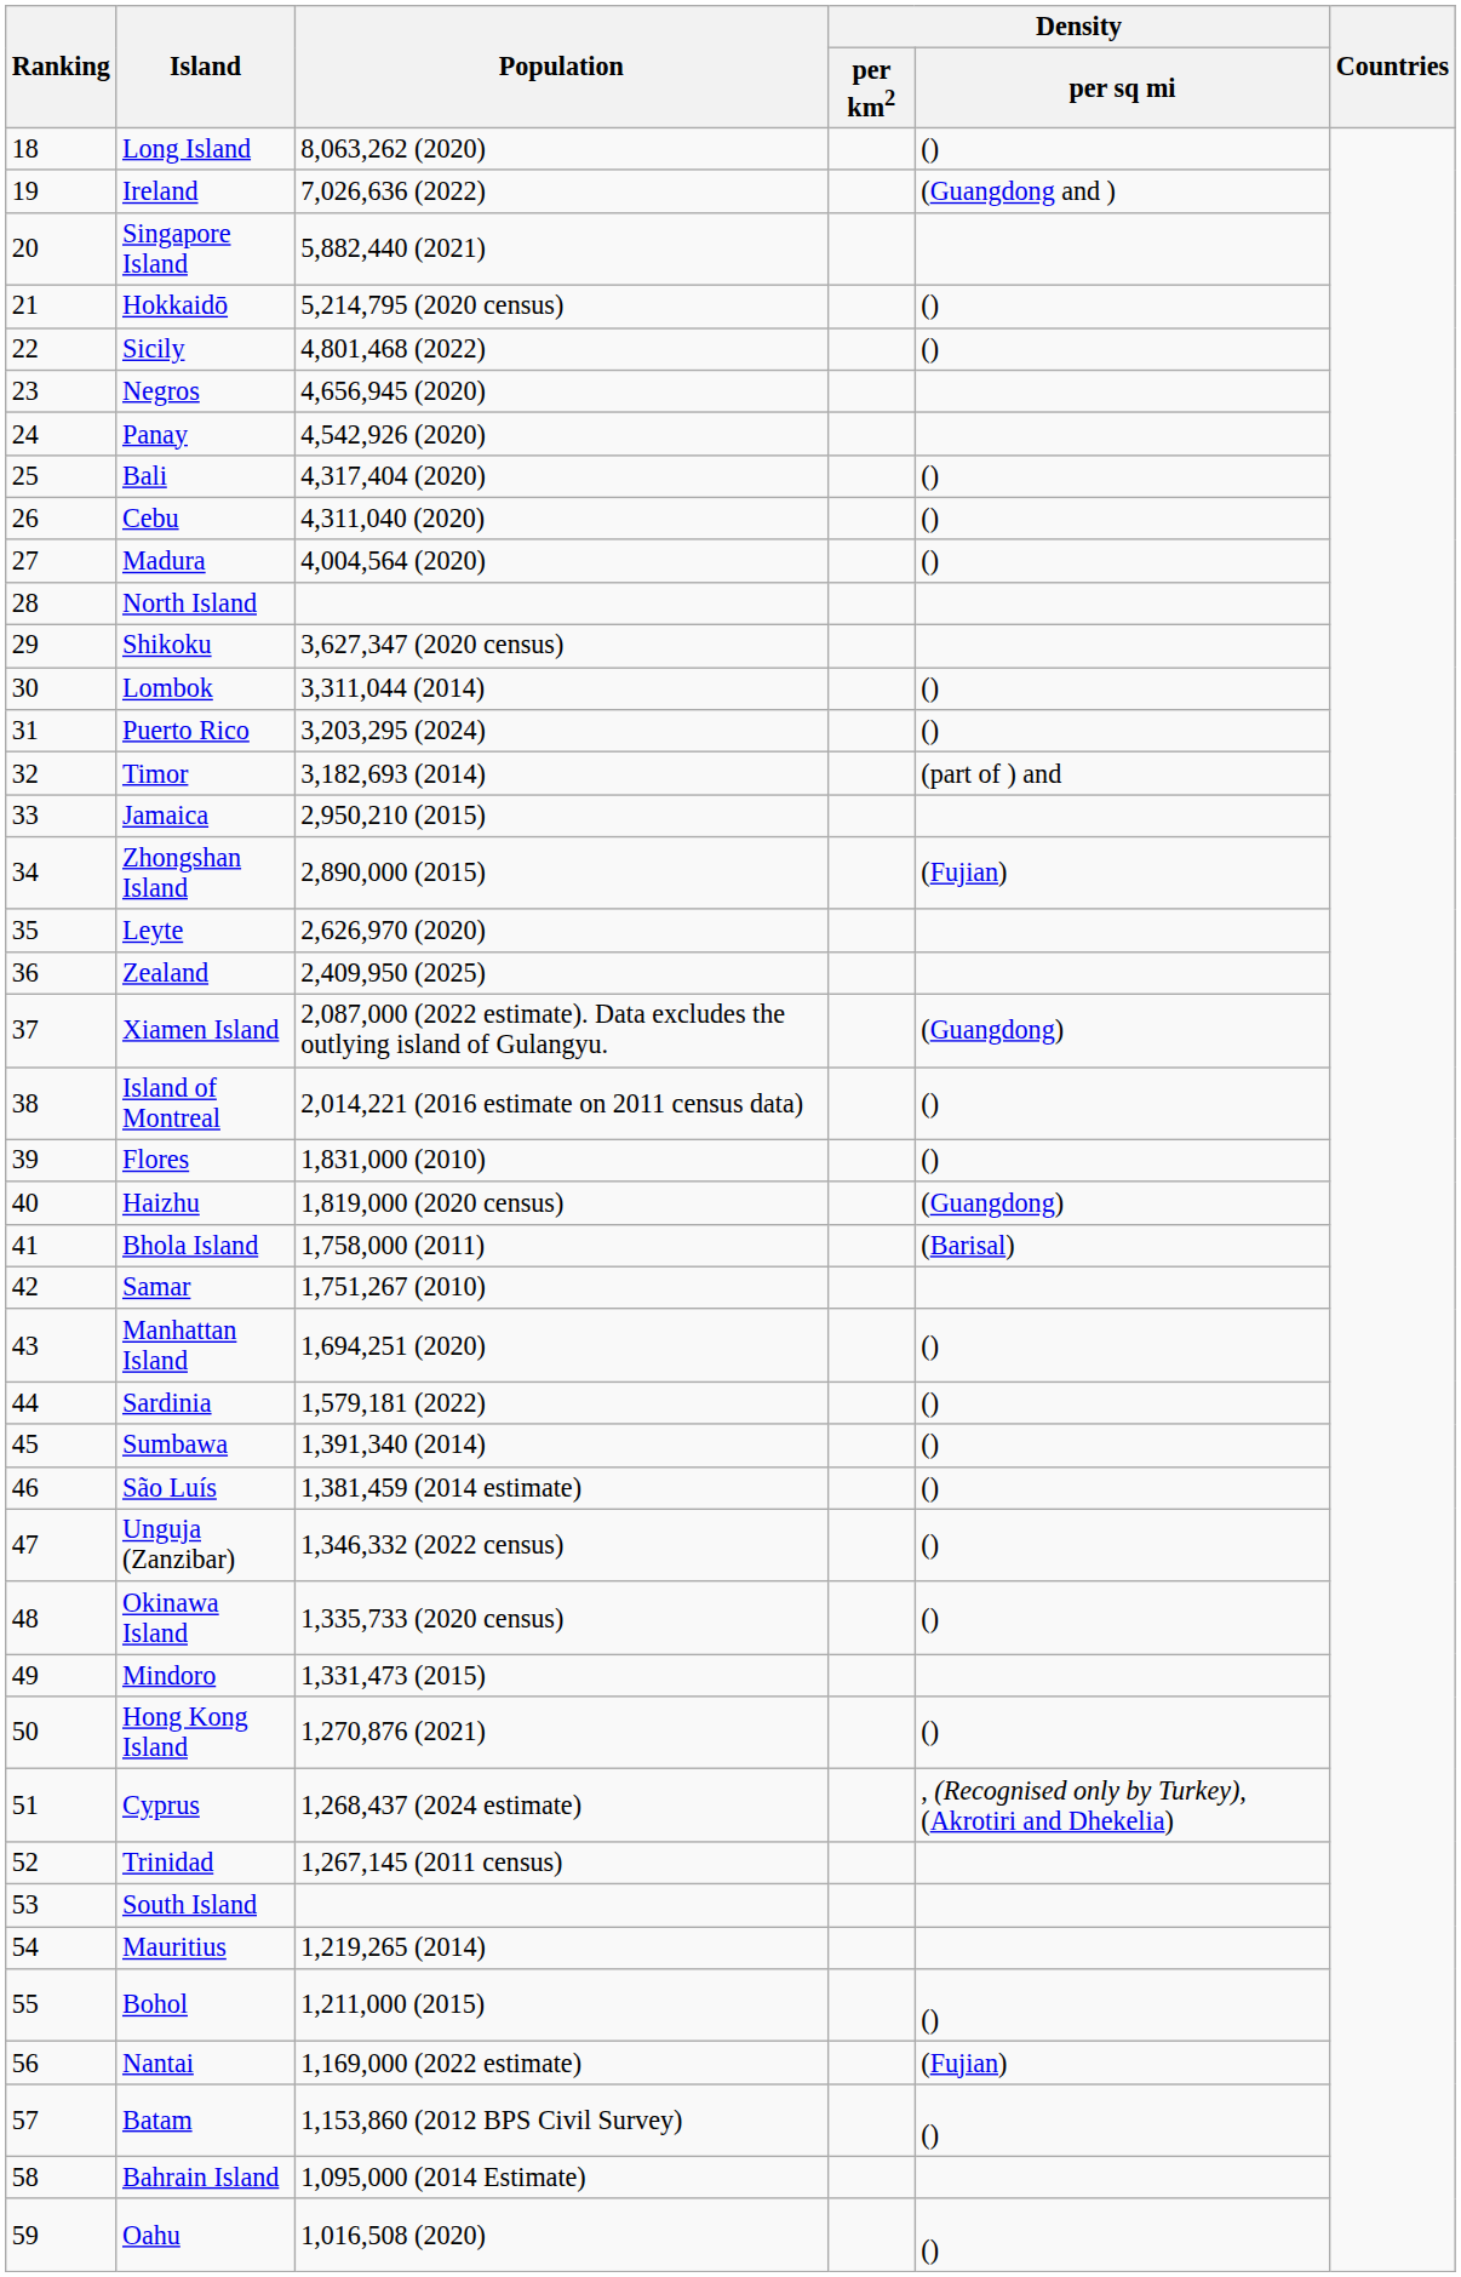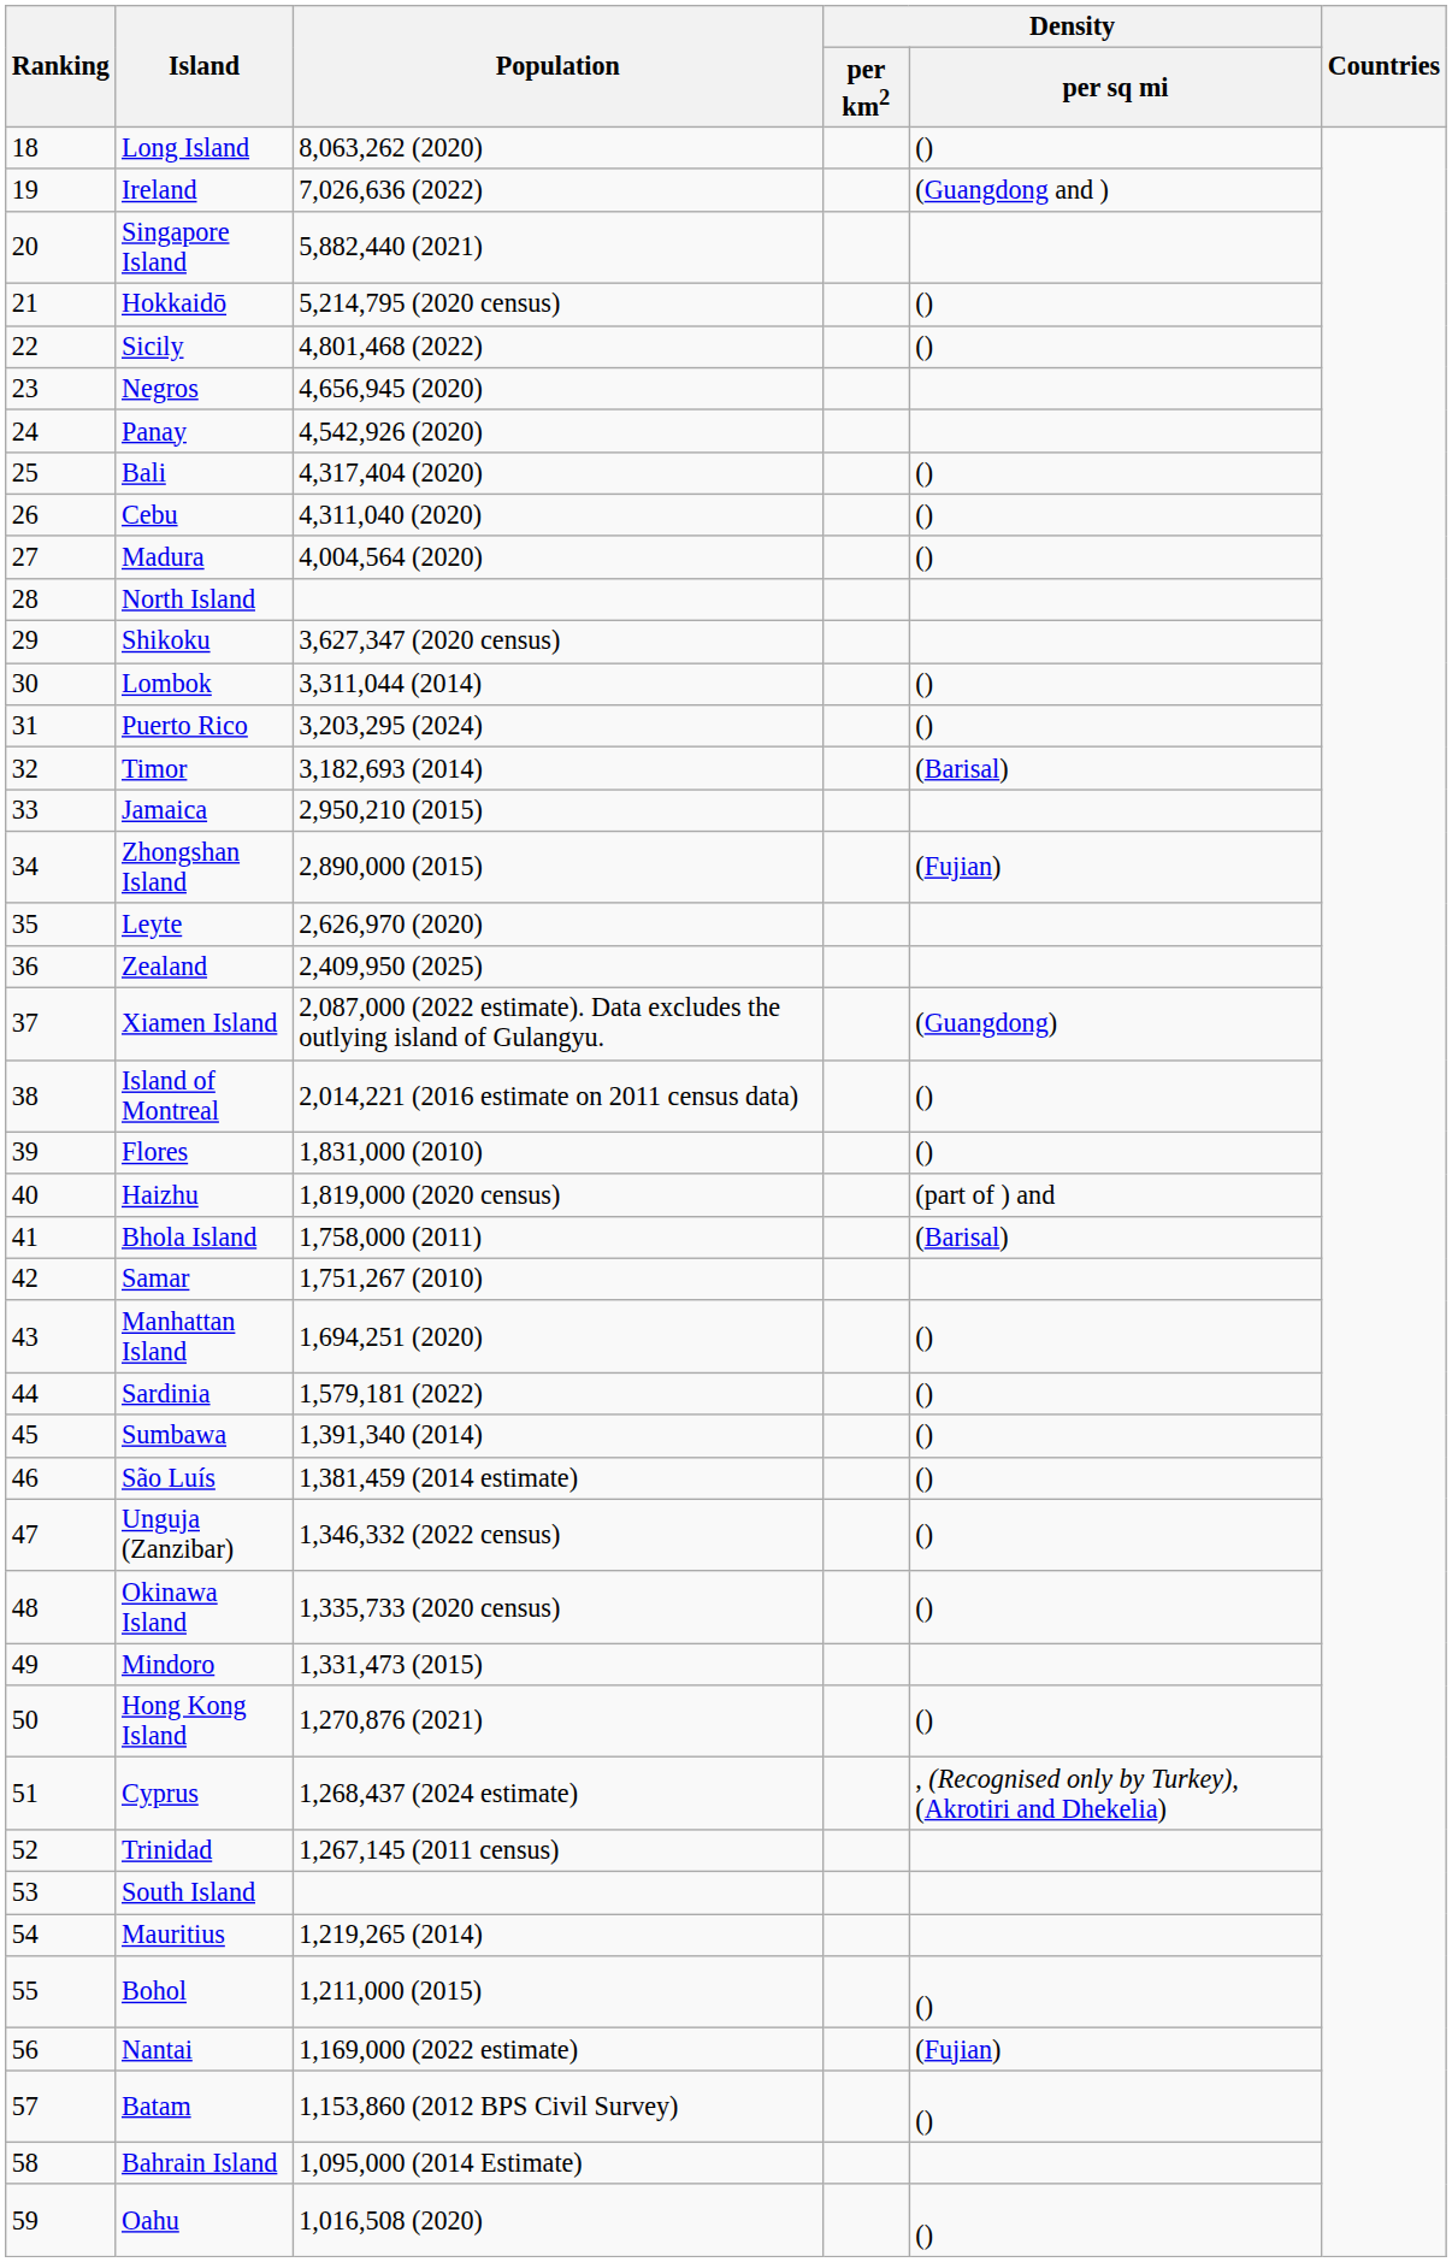 <table class="wikitable sortable">
 <tr>
 <th data-sort-type="number" rowspan=2>Ranking</th>
 <th rowspan=2>Island</th>
 <th rowspan=2 data-sort-type="number">Population</th>
 <th data-sort-type="number" colspan=2>Density</th>
 <th rowspan=2>Countries</th>
 </tr>
 <tr>
 <th>per km<sup>2</sup></th>
 <th>per sq mi</th>
 </tr>
 <tr>
 <td>18</td>
 <td><a href='#'>Long Island</a></td>
 <td>8,063,262 (2020)</td>
 <td></td>
 <td> ()</td>
 </tr>
 <tr>
 <td>19</td>
 <td><a href='#'>Ireland</a></td>
 <td>7,026,636 (2022)</td>
 <td></td>
 <td> (<a href='#'>Guangdong</a> and )</td>
 </tr>
 <tr>
 <td>20</td>
 <td><a href='#'>Singapore Island</a></td>
 <td>5,882,440 (2021)</td>
 <td></td>
 <td></td>
 </tr>
 <tr>
 <td>21</td>
 <td><a href='#'>Hokkaidō</a></td>
 <td>5,214,795 (2020 census)</td>
 <td></td>
 <td> ()</td>
 </tr>
 <tr>
 <td>22</td>
 <td><a href='#'>Sicily</a></td>
 <td>4,801,468 (2022)</td>
 <td></td>
 <td> ()</td>
 </tr>
 <tr>
 <td>23</td>
 <td><a href='#'>Negros</a></td>
 <td>4,656,945 (2020)</td>
 <td></td>
 <td></td>
 </tr>
 <tr>
 <td>24</td>
 <td><a href='#'>Panay</a></td>
 <td>4,542,926 (2020)</td>
 <td></td>
 <td></td>
 </tr>
 <tr>
 <td>25</td>
 <td><a href='#'>Bali</a></td>
 <td>4,317,404 (2020)</td>
 <td></td>
 <td> ()</td>
 </tr>
 <tr>
 <td>26</td>
 <td><a href='#'>Cebu</a></td>
 <td>4,311,040 (2020)</td>
 <td></td>
 <td> ()</td>
 </tr>
 <tr>
 <td>27</td>
 <td><a href='#'>Madura</a></td>
 <td>4,004,564 (2020)</td>
 <td></td>
 <td> ()</td>
 </tr>
 <tr>
 <td>28</td>
 <td><a href='#'>North Island</a></td>
 <td></td>
 <td></td>
 <td></td>
 </tr>
 <tr>
 <td>29</td>
 <td><a href='#'>Shikoku</a></td>
 <td>3,627,347 (2020 census)</td>
 <td></td>
 <td></td>
 </tr>
 <tr>
 <td>30</td>
 <td><a href='#'>Lombok</a></td>
 <td>3,311,044 (2014)</td>
 <td></td>
 <td> ()</td>
 </tr>
 <tr>
 <td>31</td>
 <td><a href='#'>Puerto Rico</a></td>
 <td>3,203,295 (2024)</td>
 <td></td>
 <td> ()</td>
 </tr>
 <tr>
 <td>32</td>
 <td><a href='#'>Timor</a></td>
 <td>3,182,693 (2014)</td>
 <td></td>
-<td> (part of ) and </td>
+<td> (<a href='#'>Barisal</a>)</td>
 </tr>
 <tr>
 <td>33</td>
 <td><a href='#'>Jamaica</a></td>
 <td>2,950,210 (2015)</td>
 <td></td>
 <td></td>
 </tr>
 <tr>
 <td>34</td>
 <td><a href='#'>Zhongshan Island</a></td>
 <td>2,890,000 (2015)</td>
 <td></td>
 <td> (<a href='#'>Fujian</a>)</td>
 </tr>
 <tr>
 <td>35</td>
 <td><a href='#'>Leyte</a></td>
 <td>2,626,970 (2020)</td>
 <td></td>
 <td></td>
 </tr>
 <tr>
 <td>36</td>
 <td><a href='#'>Zealand</a></td>
 <td>2,409,950 (2025)</td>
 <td></td>
 <td></td>
 </tr>
 <tr>
 <td>37</td>
 <td><a href='#'>Xiamen Island</a></td>
 <td>2,087,000 (2022 estimate). Data excludes the outlying island of Gulangyu.</td>
 <td></td>
 <td> (<a href='#'>Guangdong</a>)</td>
 </tr>
 <tr>
 <td>38</td>
 <td><a href='#'>Island of Montreal</a></td>
 <td>2,014,221 (2016 estimate on 2011 census data)</td>
 <td></td>
 <td> ()</td>
 </tr>
 <tr>
 <td>39</td>
 <td><a href='#'>Flores</a></td>
 <td>1,831,000 (2010)</td>
 <td></td>
 <td> ()</td>
 </tr>
 <tr>
 <td>40</td>
 <td><a href='#'>Haizhu</a></td>
 <td>1,819,000 (2020 census)</td>
 <td></td>
-<td> (<a href='#'>Guangdong</a>)</td>
+<td> (part of ) and </td>
 </tr>
 <tr>
 <td>41</td>
 <td><a href='#'>Bhola Island</a></td>
 <td>1,758,000 (2011)</td>
 <td></td>
 <td> (<a href='#'>Barisal</a>)</td>
 </tr>
 <tr>
 <td>42</td>
 <td><a href='#'>Samar</a></td>
 <td>1,751,267 (2010)</td>
 <td></td>
 <td></td>
 </tr>
 <tr>
 <td>43</td>
 <td><a href='#'>Manhattan Island</a></td>
 <td>1,694,251 (2020)</td>
 <td></td>
 <td> ()</td>
 </tr>
 <tr>
 <td>44</td>
 <td><a href='#'>Sardinia</a></td>
 <td>1,579,181 (2022)</td>
 <td></td>
 <td> ()</td>
 </tr>
 <tr>
 <td>45</td>
 <td><a href='#'>Sumbawa</a></td>
 <td>1,391,340 (2014)</td>
 <td></td>
 <td> ()</td>
 </tr>
 <tr>
 <td>46</td>
 <td><a href='#'>São Luís</a></td>
 <td>1,381,459 (2014 estimate)</td>
 <td></td>
 <td> ()</td>
 </tr>
 <tr>
 <td>47</td>
 <td><a href='#'>Unguja</a> (Zanzibar)</td>
 <td>1,346,332 (2022 census)</td>
 <td></td>
 <td> ()</td>
 </tr>
 <tr>
 <td>48</td>
 <td><a href='#'>Okinawa Island</a></td>
 <td>1,335,733 (2020 census)</td>
 <td></td>
 <td>  ()</td>
 </tr>
 <tr>
 <td>49</td>
 <td><a href='#'>Mindoro</a></td>
 <td>1,331,473 (2015)</td>
 <td></td>
 <td></td>
 </tr>
 <tr>
 <td>50</td>
 <td><a href='#'>Hong Kong Island</a></td>
 <td>1,270,876 (2021)</td>
 <td></td>
 <td> ()</td>
 </tr>
 <tr>
 <td>51</td>
 <td><a href='#'>Cyprus</a></td>
 <td>1,268,437 (2024 estimate)</td>
 <td></td>
 <td>,   <em>(Recognised only by Turkey),</em>  (<a href='#'>Akrotiri and Dhekelia</a>)</td>
 </tr>
 <tr>
 <td>52</td>
 <td><a href='#'>Trinidad</a></td>
 <td>1,267,145 (2011 census)</td>
 <td></td>
 <td></td>
 </tr>
 <tr>
 <td>53</td>
 <td><a href='#'>South Island</a></td>
 <td></td>
 <td></td>
 <td></td>
 </tr>
 <tr>
 <td>54</td>
 <td><a href='#'>Mauritius</a></td>
 <td>1,219,265 (2014)</td>
 <td></td>
 <td></td>
 </tr>
 <tr>
 <td>55</td>
 <td><a href='#'>Bohol</a></td>
 <td>1,211,000 (2015)</td>
 <td></td>
 <td><br>()</td>
 </tr>
 <tr>
 <td>56</td>
 <td><a href='#'>Nantai</a></td>
 <td>1,169,000 (2022 estimate)</td>
 <td></td>
 <td> (<a href='#'>Fujian</a>)</td>
 </tr>
 <tr>
 <td>57</td>
 <td><a href='#'>Batam</a></td>
 <td>1,153,860 (2012 BPS Civil Survey)</td>
 <td></td>
 <td><br>()</td>
 </tr>
 <tr>
 <td>58</td>
 <td><a href='#'>Bahrain Island</a></td>
 <td>1,095,000 (2014 Estimate)</td>
 <td></td>
 <td></td>
 </tr>
 <tr>
 <td>59</td>
 <td><a href='#'>Oahu</a></td>
 <td>1,016,508 (2020)</td>
 <td></td>
 <td><br>()</td>
 </tr>
 </table>
